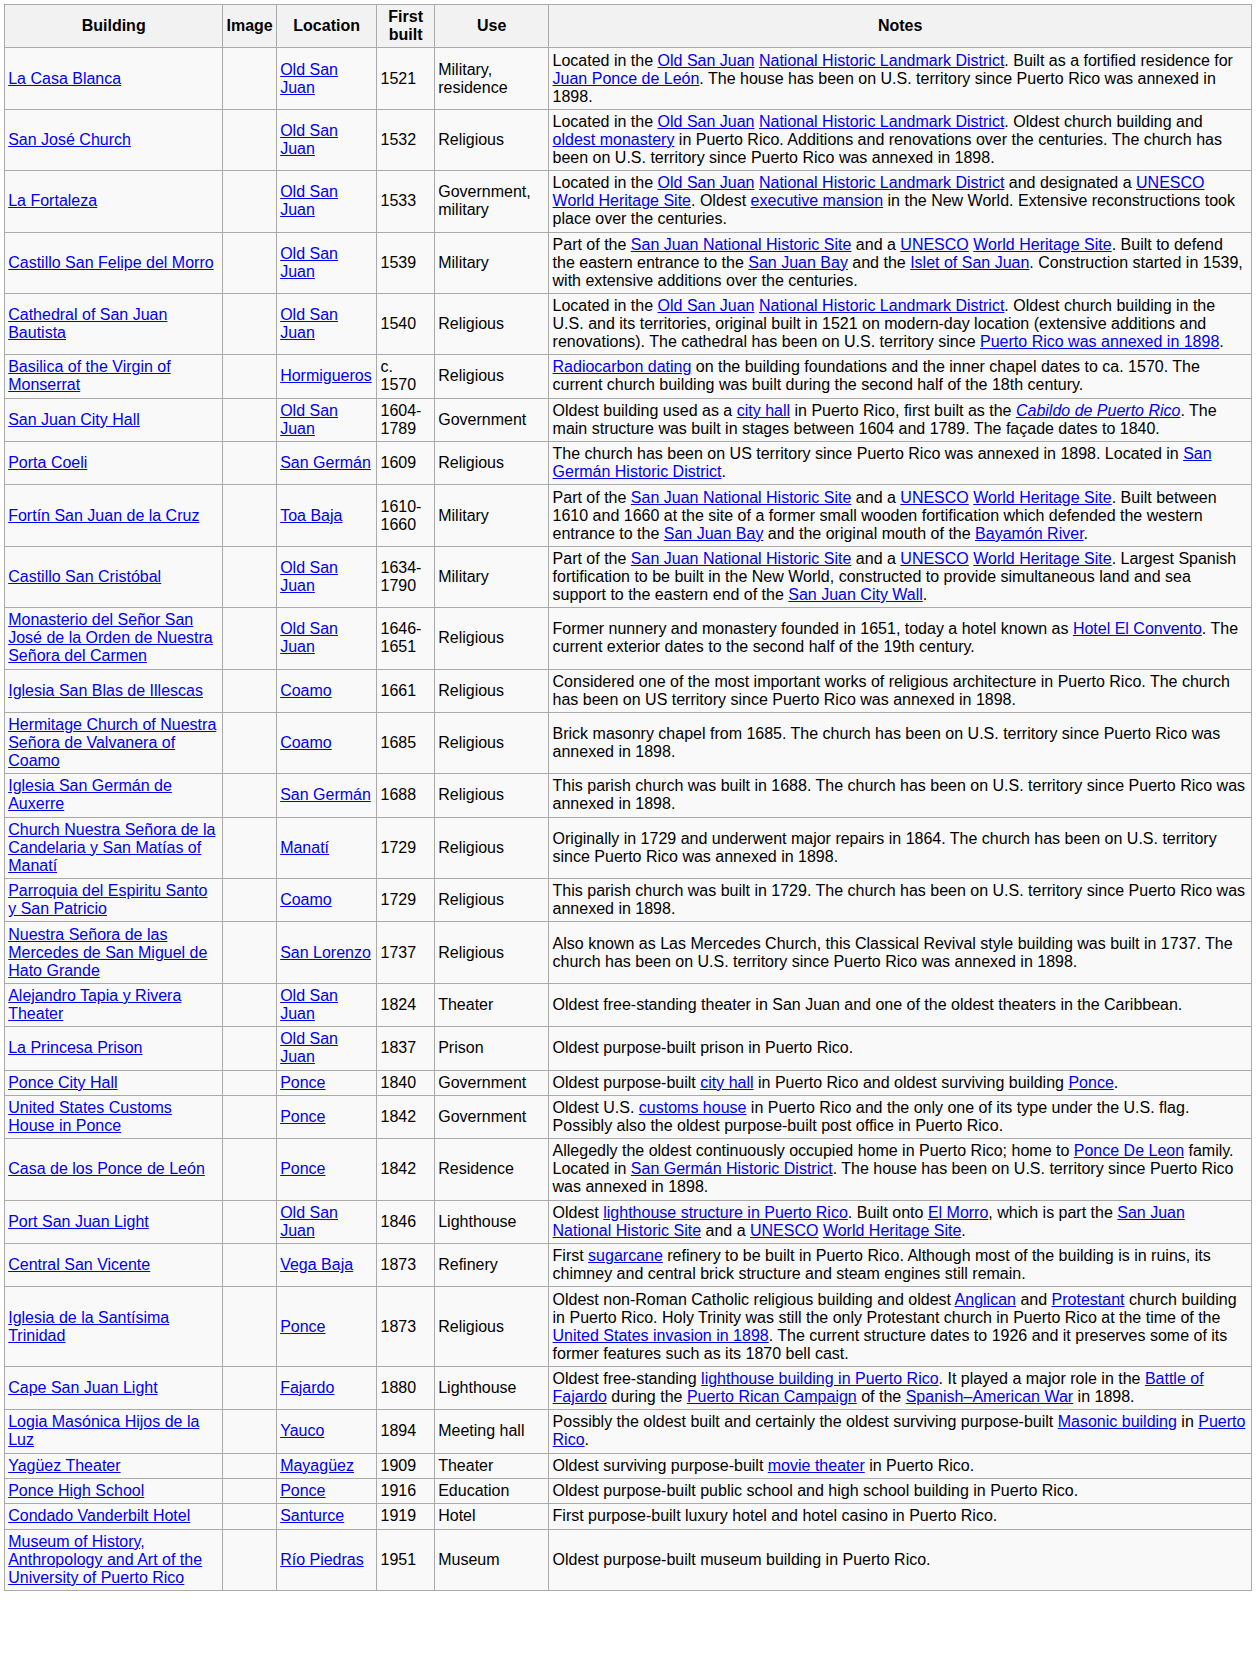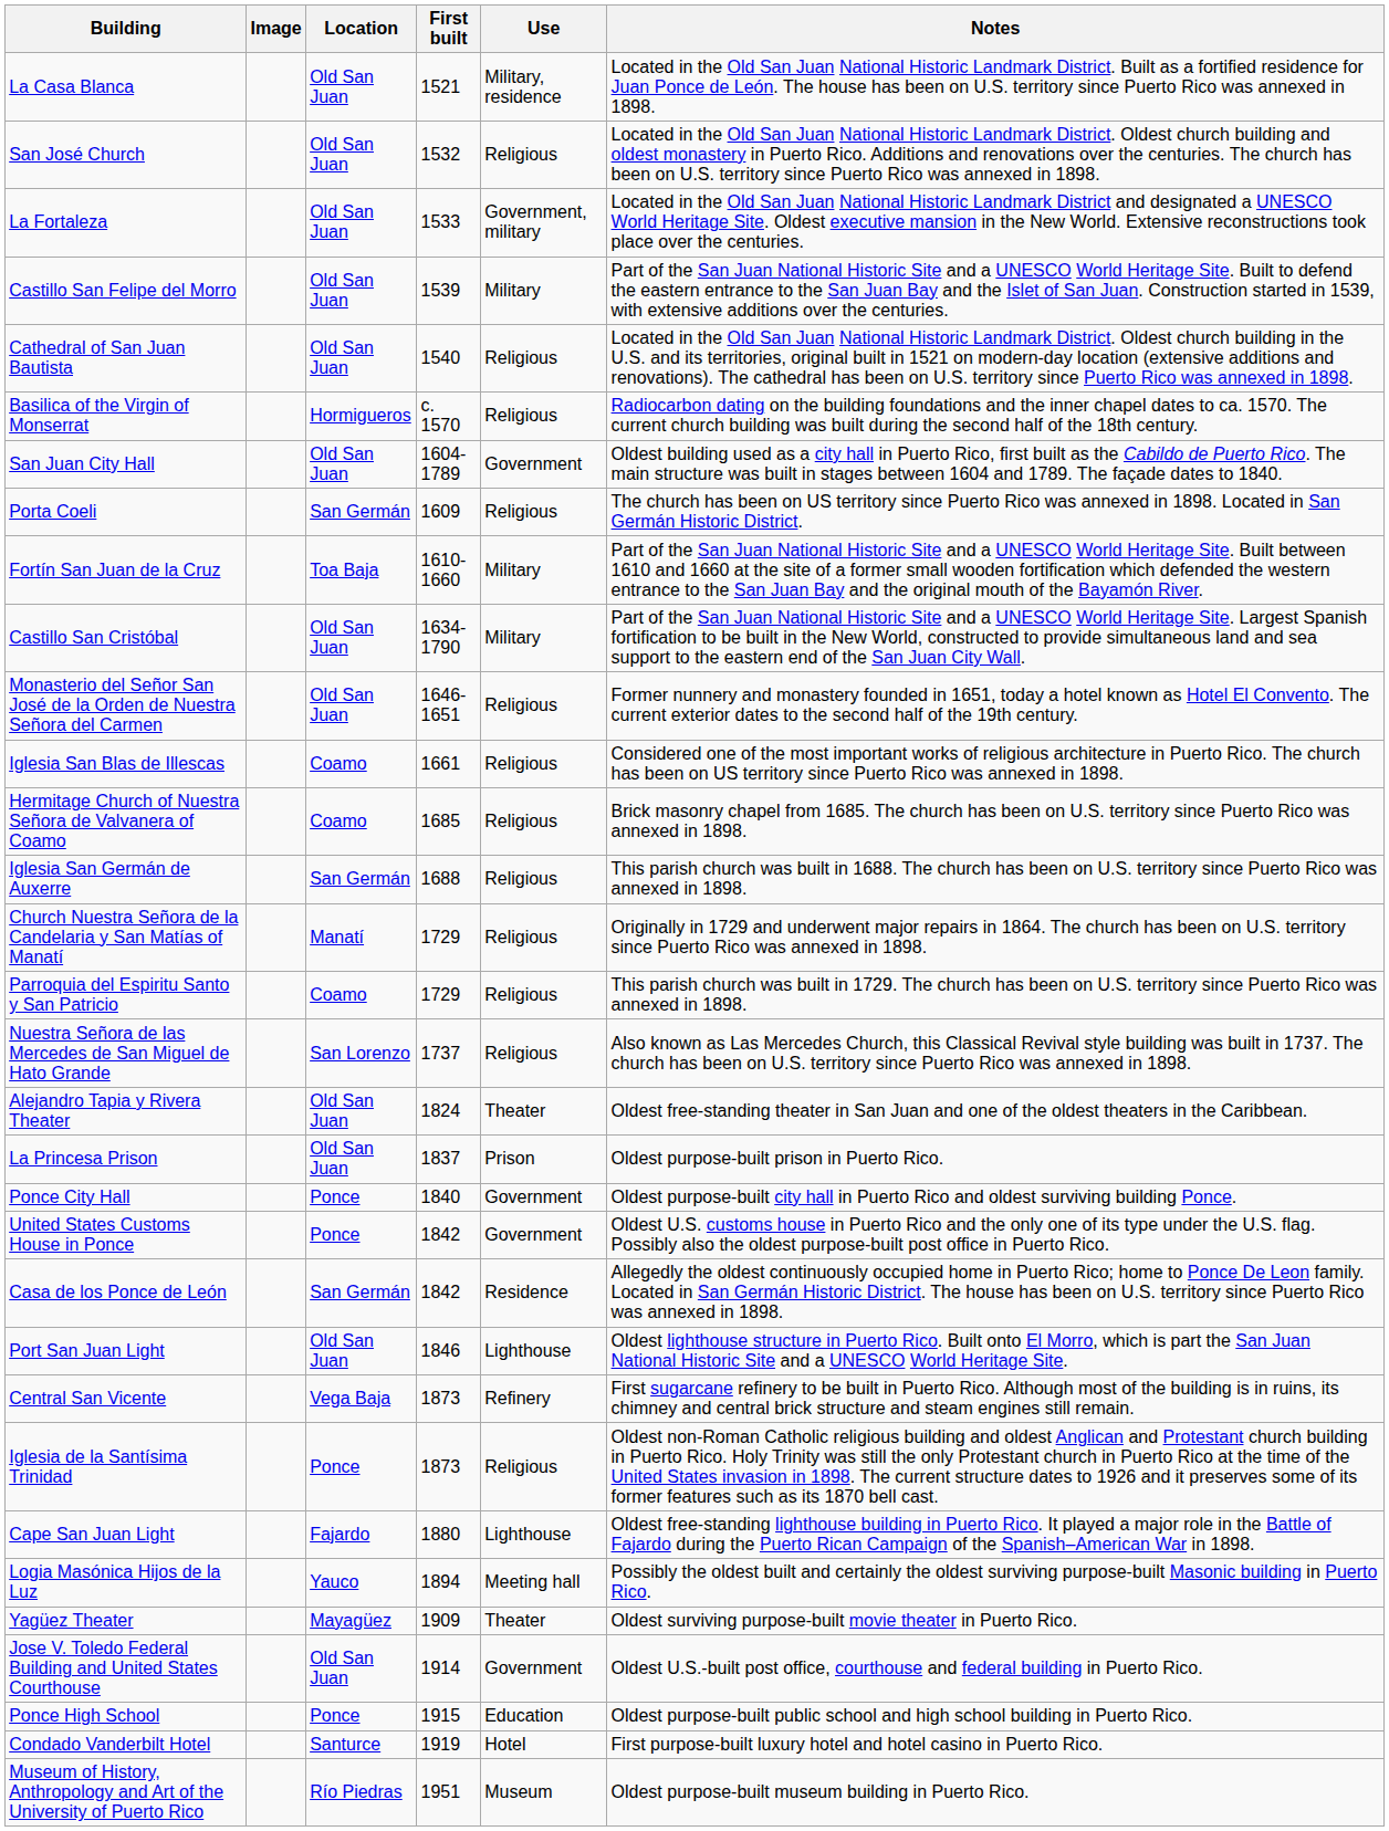 <table class="wikitable sortable">
 <tr>
 <th>Building</th>
 <th class="unsortable">Image</th>
 <th>Location</th>
 <th>First built</th>
 <th>Use</th>
 <th class="unsortable">Notes</th>
 </tr>
 <tr>
 <td><a href='#'>La Casa Blanca</a></td>
 <td></td>
 <td><a href='#'>Old San Juan</a></td>
 <td>1521</td>
 <td>Military, residence</td>
 <td>Located in the <a href='#'>Old San Juan</a> <a href='#'>National Historic Landmark District</a>. Built as a fortified residence for <a href='#'>Juan Ponce de León</a>. The house has been on U.S. territory since Puerto Rico was annexed in 1898.</td>
 </tr>
 <tr>
 <td><a href='#'>San José Church</a></td>
 <td></td>
 <td><a href='#'>Old San Juan</a></td>
 <td>1532</td>
 <td>Religious</td>
 <td>Located in the <a href='#'>Old San Juan</a> <a href='#'>National Historic Landmark District</a>. Oldest church building and <a href='#'>oldest monastery</a> in Puerto Rico. Additions and renovations over the centuries. The church has been on U.S. territory since Puerto Rico was annexed in 1898.</td>
 </tr>
 <tr>
 <td><a href='#'>La Fortaleza</a></td>
 <td></td>
 <td><a href='#'>Old San Juan</a></td>
 <td>1533</td>
 <td>Government, military</td>
 <td>Located in the <a href='#'>Old San Juan</a> <a href='#'>National Historic Landmark District</a> and designated a <a href='#'>UNESCO</a> <a href='#'>World Heritage Site</a>. Oldest <a href='#'>executive mansion</a> in the New World. Extensive reconstructions took place over the centuries.</td>
 </tr>
 <tr>
 <td><a href='#'>Castillo San Felipe del Morro</a></td>
 <td></td>
 <td><a href='#'>Old San Juan</a></td>
 <td>1539</td>
 <td>Military</td>
 <td>Part of the <a href='#'>San Juan National Historic Site</a> and a <a href='#'>UNESCO</a> <a href='#'>World Heritage Site</a>. Built to defend the eastern entrance to the <a href='#'>San Juan Bay</a> and the <a href='#'>Islet of San Juan</a>. Construction started in 1539, with extensive additions over the centuries.</td>
 </tr>
 <tr>
 <td><a href='#'>Cathedral of San Juan Bautista</a></td>
 <td></td>
 <td><a href='#'>Old San Juan</a></td>
 <td>1540</td>
 <td>Religious</td>
 <td>Located in the <a href='#'>Old San Juan</a> <a href='#'>National Historic Landmark District</a>. Oldest church building in the U.S. and its territories, original built in 1521 on modern-day location (extensive additions and renovations). The cathedral has been on U.S. territory since <a href='#'>Puerto Rico was annexed in 1898</a>.</td>
 </tr>
 <tr>
 <td><a href='#'>Basilica of the Virgin of Monserrat</a></td>
 <td></td>
 <td><a href='#'>Hormigueros</a></td>
 <td>c. 1570</td>
 <td>Religious</td>
 <td><a href='#'>Radiocarbon dating</a> on the building foundations and the inner chapel dates to ca. 1570. The current church building was built during the second half of the 18th century.</td>
 </tr>
 <tr>
 <td><a href='#'>San Juan City Hall</a></td>
 <td></td>
 <td><a href='#'>Old San Juan</a></td>
 <td>1604-1789</td>
 <td>Government</td>
 <td>Oldest building used as a <a href='#'>city hall</a> in Puerto Rico, first built as the <em><a href='#'>Cabildo de Puerto Rico</a></em>. The main structure was built in stages between 1604 and 1789. The façade dates to 1840.</td>
 </tr>
 <tr>
 <td><a href='#'>Porta Coeli</a></td>
 <td></td>
 <td><a href='#'>San Germán</a></td>
 <td>1609</td>
 <td>Religious</td>
 <td>The church has been on US territory since Puerto Rico was annexed in 1898. Located in <a href='#'>San Germán Historic District</a>.</td>
 </tr>
 <tr>
 <td><a href='#'>Fortín San Juan de la Cruz</a></td>
 <td></td>
 <td><a href='#'>Toa Baja</a></td>
 <td>1610-1660</td>
 <td>Military</td>
 <td>Part of the <a href='#'>San Juan National Historic Site</a> and a <a href='#'>UNESCO</a> <a href='#'>World Heritage Site</a>. Built between 1610 and 1660 at the site of a former small wooden fortification which defended the western entrance to the <a href='#'>San Juan Bay</a> and the original mouth of the <a href='#'>Bayamón River</a>.</td>
 </tr>
 <tr>
 <td><a href='#'>Castillo San Cristóbal</a></td>
 <td></td>
 <td><a href='#'>Old San Juan</a></td>
 <td>1634-1790</td>
 <td>Military</td>
 <td>Part of the <a href='#'>San Juan National Historic Site</a> and a <a href='#'>UNESCO</a> <a href='#'>World Heritage Site</a>. Largest Spanish fortification to be built in the New World, constructed to provide simultaneous land and sea support to the eastern end of the <a href='#'>San Juan City Wall</a>.</td>
 </tr>
 <tr>
 <td><a href='#'>Monasterio del Señor San José de la Orden de Nuestra Señora del Carmen</a></td>
 <td></td>
 <td><a href='#'>Old San Juan</a></td>
 <td>1646-1651</td>
 <td>Religious</td>
 <td>Former nunnery and monastery founded in 1651, today a hotel known as <a href='#'>Hotel El Convento</a>. The current exterior dates to the second half of the 19th century.</td>
 </tr>
 <tr>
 <td><a href='#'>Iglesia San Blas de Illescas</a></td>
 <td></td>
 <td><a href='#'>Coamo</a></td>
 <td>1661</td>
 <td>Religious</td>
 <td>Considered one of the most important works of religious architecture in Puerto Rico. The church has been on US territory since Puerto Rico was annexed in 1898.</td>
 </tr>
 <tr>
 <td><a href='#'>Hermitage Church of Nuestra Señora de Valvanera of Coamo</a></td>
 <td></td>
 <td><a href='#'>Coamo</a></td>
 <td>1685</td>
 <td>Religious</td>
 <td>Brick masonry chapel from 1685. The church has been on U.S. territory since Puerto Rico was annexed in 1898.</td>
 </tr>
 <tr>
 <td><a href='#'>Iglesia San Germán de Auxerre</a></td>
 <td></td>
 <td><a href='#'>San Germán</a></td>
 <td>1688</td>
 <td>Religious</td>
 <td>This parish church was built in 1688. The church has been on U.S. territory since Puerto Rico was annexed in 1898.</td>
 </tr>
 <tr>
 <td><a href='#'>Church Nuestra Señora de la Candelaria y San Matías of Manatí</a></td>
 <td></td>
 <td><a href='#'>Manatí</a></td>
 <td>1729</td>
 <td>Religious</td>
 <td>Originally in 1729 and underwent major repairs in 1864. The church has been on U.S. territory since Puerto Rico was annexed in 1898.</td>
 </tr>
 <tr>
 <td><a href='#'>Parroquia del Espiritu Santo y San Patricio</a></td>
 <td></td>
 <td><a href='#'>Coamo</a></td>
 <td>1729</td>
 <td>Religious</td>
 <td>This parish church was built in 1729. The church has been on U.S. territory since Puerto Rico was annexed in 1898.</td>
 </tr>
 <tr>
 <td><a href='#'>Nuestra Señora de las Mercedes de San Miguel de Hato Grande</a></td>
 <td></td>
 <td><a href='#'>San Lorenzo</a></td>
 <td>1737</td>
 <td>Religious</td>
 <td>Also known as Las Mercedes Church, this Classical Revival style building was built in 1737. The church has been on U.S. territory since Puerto Rico was annexed in 1898.</td>
 </tr>
 <tr>
 <td><a href='#'>Alejandro Tapia y Rivera Theater</a></td>
 <td></td>
 <td><a href='#'>Old San Juan</a></td>
 <td>1824</td>
 <td>Theater</td>
 <td>Oldest free-standing theater in San Juan and one of the oldest theaters in the Caribbean.</td>
 </tr>
 <tr>
 <td><a href='#'>La Princesa Prison</a></td>
 <td></td>
 <td><a href='#'>Old San Juan</a></td>
 <td>1837</td>
 <td>Prison</td>
 <td>Oldest purpose-built prison in Puerto Rico.</td>
 </tr>
 <tr>
 <td><a href='#'>Ponce City Hall</a></td>
 <td></td>
 <td><a href='#'>Ponce</a></td>
 <td>1840</td>
 <td>Government</td>
 <td>Oldest purpose-built <a href='#'>city hall</a> in Puerto Rico and oldest surviving building <a href='#'>Ponce</a>.</td>
 </tr>
 <tr>
 <td><a href='#'>United States Customs House in Ponce</a></td>
 <td></td>
 <td><a href='#'>Ponce</a></td>
 <td>1842</td>
 <td>Government</td>
 <td>Oldest U.S. <a href='#'>customs house</a> in Puerto Rico and the only one of its type under the U.S. flag. Possibly also the oldest purpose-built post office in Puerto Rico.</td>
 </tr>
 <tr>
 <td><a href='#'>Casa de los Ponce de León</a></td>
 <td></td>
-<td><a href='#'>Ponce</a></td>
+<td><a href='#'>San Germán</a></td>
 <td>1842</td>
 <td>Residence</td>
 <td>Allegedly the oldest continuously occupied home in Puerto Rico; home to <a href='#'>Ponce De Leon</a> family. Located in <a href='#'>San Germán Historic District</a>. The house has been on U.S. territory since Puerto Rico was annexed in 1898.</td>
 </tr>
 <tr>
 <td><a href='#'>Port San Juan Light</a></td>
 <td></td>
 <td><a href='#'>Old San Juan</a></td>
 <td>1846</td>
 <td>Lighthouse</td>
 <td>Oldest <a href='#'>lighthouse structure in Puerto Rico</a>. Built onto <a href='#'>El Morro</a>, which is part the <a href='#'>San Juan National Historic Site</a> and a <a href='#'>UNESCO</a> <a href='#'>World Heritage Site</a>.</td>
 </tr>
 <tr>
 <td><a href='#'>Central San Vicente</a></td>
 <td></td>
 <td><a href='#'>Vega Baja</a></td>
 <td>1873</td>
 <td>Refinery</td>
 <td>First <a href='#'>sugarcane</a> refinery to be built in Puerto Rico. Although most of the building is in ruins, its chimney and central brick structure and steam engines still remain.</td>
 </tr>
 <tr>
 <td><a href='#'>Iglesia de la Santísima Trinidad</a></td>
 <td></td>
 <td><a href='#'>Ponce</a></td>
 <td>1873</td>
 <td>Religious</td>
 <td>Oldest non-Roman Catholic religious building and oldest <a href='#'>Anglican</a> and <a href='#'>Protestant</a> church building in Puerto Rico. Holy Trinity was still the only Protestant church in Puerto Rico at the time of the <a href='#'>United States invasion in 1898</a>. The current structure dates to 1926 and it preserves some of its former features such as its 1870 bell cast.</td>
 </tr>
 <tr>
 <td><a href='#'>Cape San Juan Light</a></td>
 <td></td>
 <td><a href='#'>Fajardo</a></td>
 <td>1880</td>
 <td>Lighthouse</td>
 <td>Oldest free-standing <a href='#'>lighthouse building in Puerto Rico</a>. It played a major role in the <a href='#'>Battle of Fajardo</a> during the <a href='#'>Puerto Rican Campaign</a> of the <a href='#'>Spanish–American War</a> in 1898.</td>
 </tr>
 <tr>
 <td><a href='#'>Logia Masónica Hijos de la Luz</a></td>
 <td></td>
 <td><a href='#'>Yauco</a></td>
 <td>1894</td>
 <td>Meeting hall</td>
 <td>Possibly the oldest built and certainly the oldest surviving purpose-built <a href='#'>Masonic building</a> in <a href='#'>Puerto Rico</a>.</td>
 </tr>
 <tr>
 <td><a href='#'>Yagüez Theater</a></td>
 <td></td>
 <td><a href='#'>Mayagüez</a></td>
 <td>1909</td>
 <td>Theater</td>
 <td>Oldest surviving purpose-built <a href='#'>movie theater</a> in Puerto Rico.</td>
 </tr>
 <tr>
+<td><a href='#'>Jose V. Toledo Federal Building and United States Courthouse</a></td>
+<td></td>
+<td><a href='#'>Old San Juan</a></td>
+<td>1914</td>
+<td>Government</td>
+<td>Oldest U.S.-built post office, <a href='#'>courthouse</a> and <a href='#'>federal building</a> in Puerto Rico.</td>
+</tr>
+<tr>
 <td><a href='#'>Ponce High School</a></td>
 <td></td>
 <td><a href='#'>Ponce</a></td>
-<td>1916</td>
+<td>1915</td>
 <td>Education</td>
 <td>Oldest purpose-built public school and high school building in Puerto Rico.</td>
 </tr>
 <tr>
 <td><a href='#'>Condado Vanderbilt Hotel</a></td>
 <td></td>
 <td><a href='#'>Santurce</a></td>
 <td>1919</td>
 <td>Hotel</td>
 <td>First purpose-built luxury hotel and hotel casino in Puerto Rico.</td>
 </tr>
 <tr>
 <td><a href='#'>Museum of History, Anthropology and Art of the University of Puerto Rico</a></td>
 <td></td>
 <td><a href='#'>Río Piedras</a></td>
 <td>1951</td>
 <td>Museum</td>
 <td>Oldest purpose-built museum building in Puerto Rico.</td>
 </tr>
 <tr>
 </tr>
 </table>
